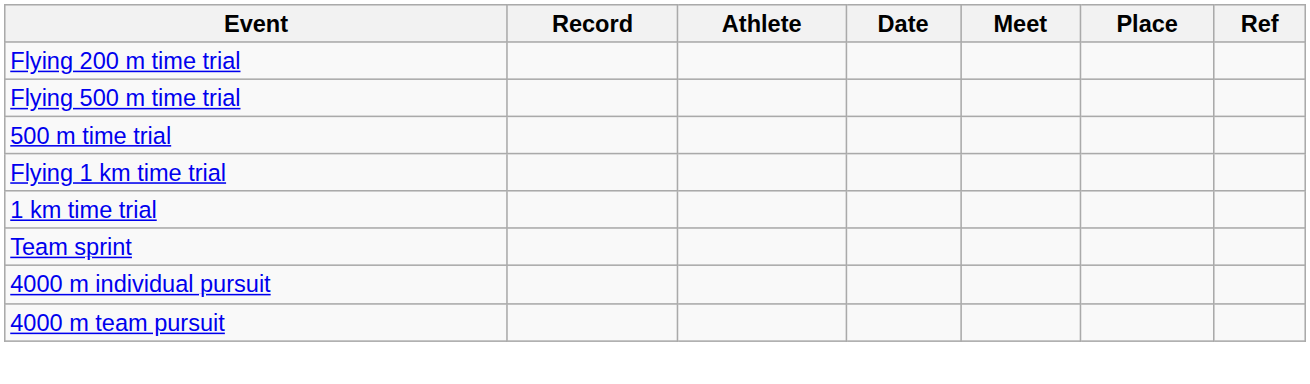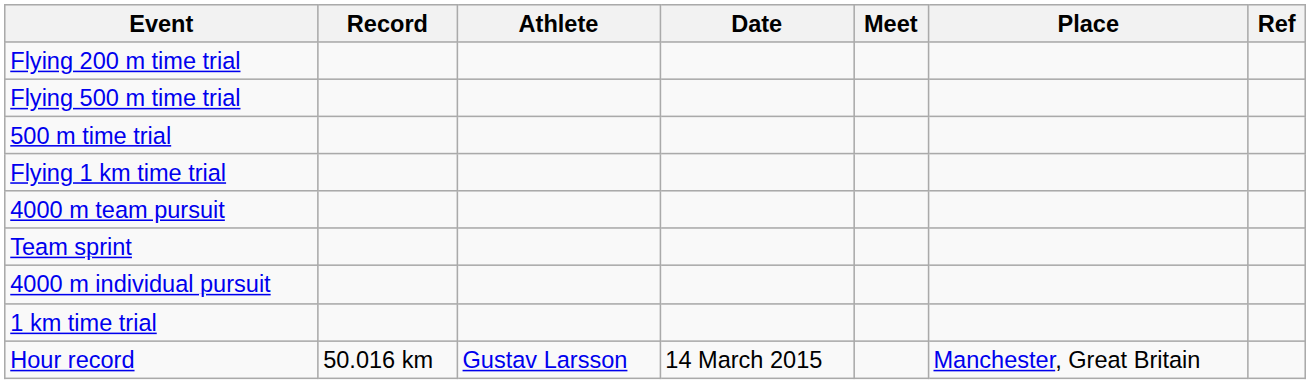 <table class="wikitable" style="font-size:95%; width: 95%;">
 <tr>
 <th>Event</th>
 <th>Record</th>
 <th>Athlete</th>
 <th>Date</th>
 <th>Meet</th>
 <th>Place</th>
 <th>Ref</th>
 </tr>
 <tr>
 <td><a href='#'>Flying 200 m time trial</a></td>
 <td></td>
 <td></td>
 <td></td>
 <td></td>
 <td></td>
 <td></td>
 </tr>
 <tr>
 <td><a href='#'>Flying 500 m time trial</a></td>
 <td></td>
 <td></td>
 <td></td>
 <td></td>
 <td></td>
 <td></td>
 </tr>
 <tr>
 <td><a href='#'>500 m time trial</a></td>
 <td></td>
 <td></td>
 <td></td>
 <td></td>
 <td></td>
 <td></td>
 </tr>
 <tr>
 <td><a href='#'>Flying 1 km time trial</a></td>
 <td></td>
 <td></td>
 <td></td>
 <td></td>
 <td></td>
 <td></td>
 </tr>
 <tr>
-<td><a href='#'>1 km time trial</a></td>
+<td><a href='#'>4000 m team pursuit</a></td>
 <td></td>
 <td></td>
 <td></td>
 <td></td>
 <td></td>
 <td></td>
 </tr>
 <tr>
 <td><a href='#'>Team sprint</a></td>
 <td></td>
 <td></td>
 <td></td>
 <td></td>
 <td></td>
 <td></td>
 </tr>
 <tr>
 <td><a href='#'>4000 m individual pursuit</a></td>
 <td></td>
 <td></td>
 <td></td>
 <td></td>
 <td></td>
 <td></td>
 </tr>
 <tr>
-<td><a href='#'>4000 m team pursuit</a></td>
+<td><a href='#'>1 km time trial</a></td>
 <td></td>
 <td></td>
 <td></td>
 <td></td>
 <td></td>
 <td></td>
 </tr>
+<tr>
+<td><a href='#'>Hour record</a></td>
+<td>50.016 km</td>
+<td><a href='#'>Gustav Larsson</a></td>
+<td>14 March 2015</td>
+<td></td>
+<td><a href='#'>Manchester</a>, Great Britain</td>
+<td></td>
+</tr>
 </table>
